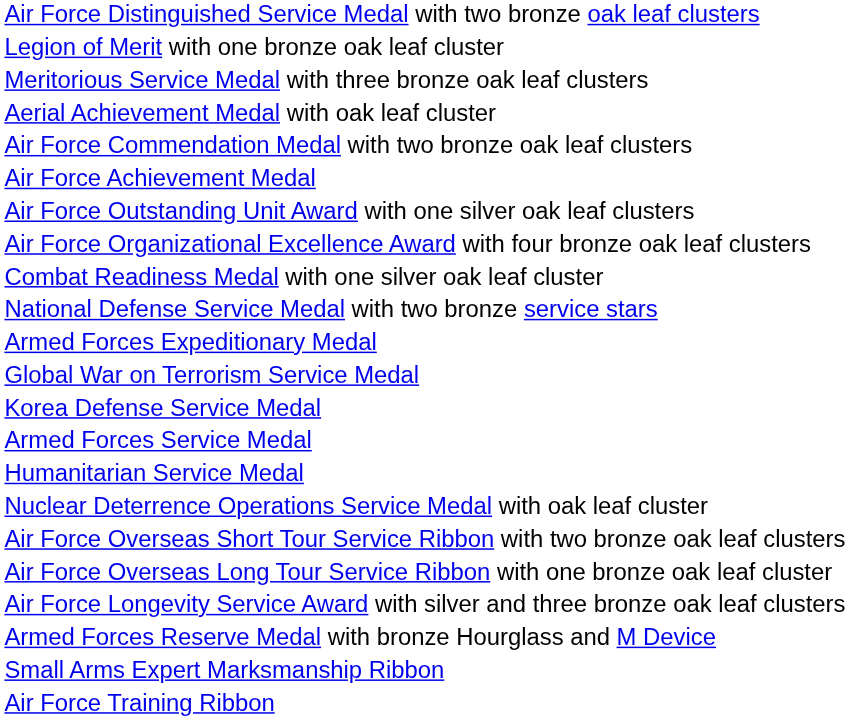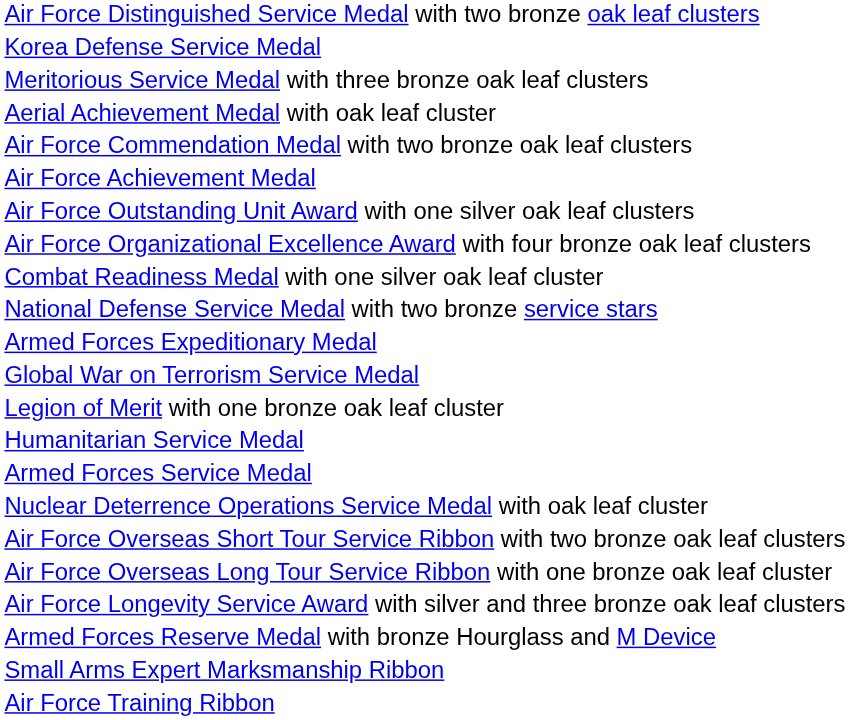 <table>
 <tr>
 <td><span></span><span></span></td>
 <td><a href='#'>Air Force Distinguished Service Medal</a> with two bronze <a href='#'>oak leaf clusters</a></td>
 </tr>
 <tr>
 <td></td>
-<td><a href='#'>Legion of Merit</a> with one bronze oak leaf cluster</td>
+<td><a href='#'>Korea Defense Service Medal</a></td>
 </tr>
 <tr>
 <td><span></span><span></span><span></span></td>
 <td><a href='#'>Meritorious Service Medal</a> with three bronze oak leaf clusters</td>
 </tr>
 <tr>
 <td></td>
 <td><a href='#'>Aerial Achievement Medal</a> with oak leaf cluster</td>
 </tr>
 <tr>
 <td><span></span><span></span></td>
 <td><a href='#'>Air Force Commendation Medal</a> with two bronze oak leaf clusters</td>
 </tr>
 <tr>
 <td></td>
 <td><a href='#'>Air Force Achievement Medal</a></td>
 </tr>
 <tr>
 <td></td>
 <td><a href='#'>Air Force Outstanding Unit Award</a> with one silver oak leaf clusters</td>
 </tr>
 <tr>
 <td><span></span><span></span><span></span><span></span></td>
 <td><a href='#'>Air Force Organizational Excellence Award</a> with four bronze oak leaf clusters</td>
 </tr>
 <tr>
 <td></td>
 <td><a href='#'>Combat Readiness Medal</a> with one silver oak leaf cluster</td>
 </tr>
 <tr>
 <td><span></span><span></span></td>
 <td><a href='#'>National Defense Service Medal</a> with two bronze <a href='#'>service stars</a></td>
 </tr>
 <tr>
 <td></td>
 <td><a href='#'>Armed Forces Expeditionary Medal</a></td>
 </tr>
 <tr>
 <td></td>
 <td><a href='#'>Global War on Terrorism Service Medal</a></td>
 </tr>
 <tr>
 <td></td>
-<td><a href='#'>Korea Defense Service Medal</a></td>
+<td><a href='#'>Legion of Merit</a> with one bronze oak leaf cluster</td>
+</tr>
+<tr>
+<td></td>
+<td><a href='#'>Humanitarian Service Medal</a></td>
 </tr>
 <tr>
 <td></td>
 <td><a href='#'>Armed Forces Service Medal</a></td>
-</tr>
-<tr>
-<td></td>
-<td><a href='#'>Humanitarian Service Medal</a></td>
 </tr>
 <tr>
 <td></td>
 <td><a href='#'>Nuclear Deterrence Operations Service Medal</a> with oak leaf cluster</td>
 </tr>
 <tr>
 <td><span></span><span></span></td>
 <td><a href='#'>Air Force Overseas Short Tour Service Ribbon</a> with two bronze oak leaf clusters</td>
 </tr>
 <tr>
 <td></td>
 <td><a href='#'>Air Force Overseas Long Tour Service Ribbon</a> with one bronze oak leaf cluster</td>
 </tr>
 <tr>
 <td><span></span><span></span><span></span><span></span></td>
 <td><a href='#'>Air Force Longevity Service Award</a> with silver and three bronze oak leaf clusters</td>
 </tr>
 <tr>
 <td><span></span><span></span></td>
 <td><a href='#'>Armed Forces Reserve Medal</a> with bronze Hourglass and <a href='#'>M Device</a></td>
 </tr>
 <tr>
 <td></td>
 <td><a href='#'>Small Arms Expert Marksmanship Ribbon</a></td>
 </tr>
 <tr>
 <td></td>
 <td><a href='#'>Air Force Training Ribbon</a></td>
 </tr>
 </table>
